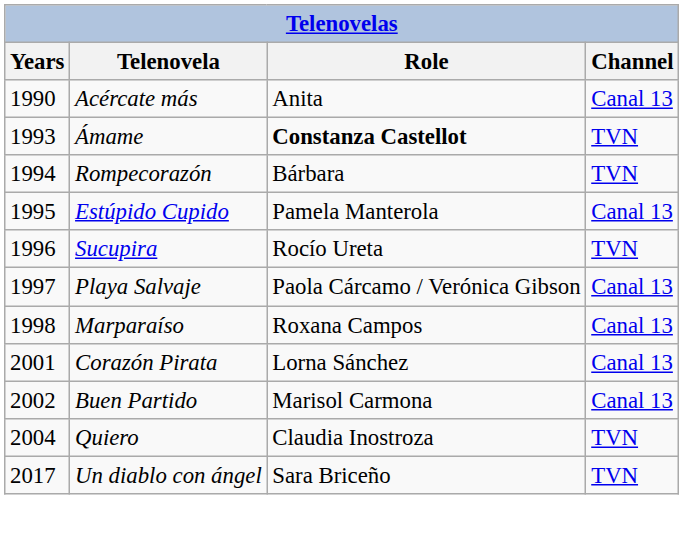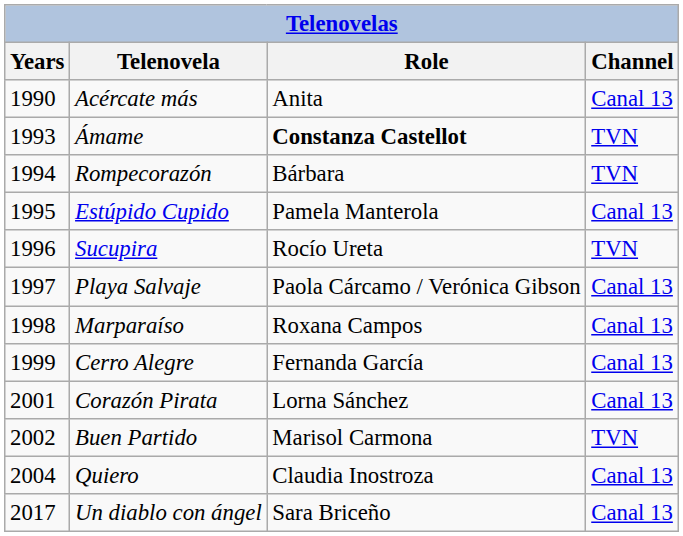 <table class="wikitable" style="font-size: 95%;">
 <tr>
 <th colspan="4" style="background: LightSteelBlue;"><a href='#'>Telenovelas</a></th>
 </tr>
 <tr>
 <th>Years</th>
 <th>Telenovela</th>
 <th>Role</th>
 <th>Channel</th>
 </tr>
 <tr>
 <td>1990</td>
 <td><em>Acércate más</em></td>
 <td>Anita</td>
 <td><a href='#'>Canal 13</a></td>
 </tr>
 <tr>
 <td>1993</td>
 <td><em>Ámame</em></td>
 <td><strong>Constanza Castellot</strong></td>
 <td><a href='#'>TVN</a></td>
 </tr>
 <tr>
 <td>1994</td>
 <td><em>Rompecorazón</em></td>
 <td>Bárbara</td>
 <td><a href='#'>TVN</a></td>
 </tr>
 <tr>
 <td>1995</td>
 <td><em><a href='#'>Estúpido Cupido</a></em></td>
 <td>Pamela Manterola</td>
 <td><a href='#'>Canal 13</a></td>
 </tr>
 <tr>
 <td>1996</td>
 <td><em><a href='#'>Sucupira</a></em></td>
 <td>Rocío Ureta</td>
 <td><a href='#'>TVN</a></td>
 </tr>
 <tr>
 <td>1997</td>
 <td><em>Playa Salvaje</em></td>
 <td>Paola Cárcamo / Verónica Gibson</td>
 <td><a href='#'>Canal 13</a></td>
 </tr>
 <tr>
 <td>1998</td>
 <td><em>Marparaíso</em></td>
 <td>Roxana Campos</td>
 <td><a href='#'>Canal 13</a></td>
 </tr>
 <tr>
+<td>1999</td>
+<td><em>Cerro Alegre</em></td>
+<td>Fernanda García</td>
+<td><a href='#'>Canal 13</a></td>
+</tr>
+<tr>
 <td>2001</td>
 <td><em>Corazón Pirata</em></td>
 <td>Lorna Sánchez</td>
 <td><a href='#'>Canal 13</a></td>
 </tr>
 <tr>
 <td>2002</td>
 <td><em>Buen Partido</em></td>
 <td>Marisol Carmona</td>
-<td><a href='#'>Canal 13</a></td>
+<td><a href='#'>TVN</a></td>
 </tr>
 <tr>
 <td>2004</td>
 <td><em>Quiero</em></td>
 <td>Claudia Inostroza</td>
-<td><a href='#'>TVN</a></td>
+<td><a href='#'>Canal 13</a></td>
 </tr>
 <tr>
 <td>2017</td>
 <td><em>Un diablo con ángel</em></td>
 <td>Sara Briceño</td>
-<td><a href='#'>TVN</a></td>
+<td><a href='#'>Canal 13</a></td>
 </tr>
 </table>
